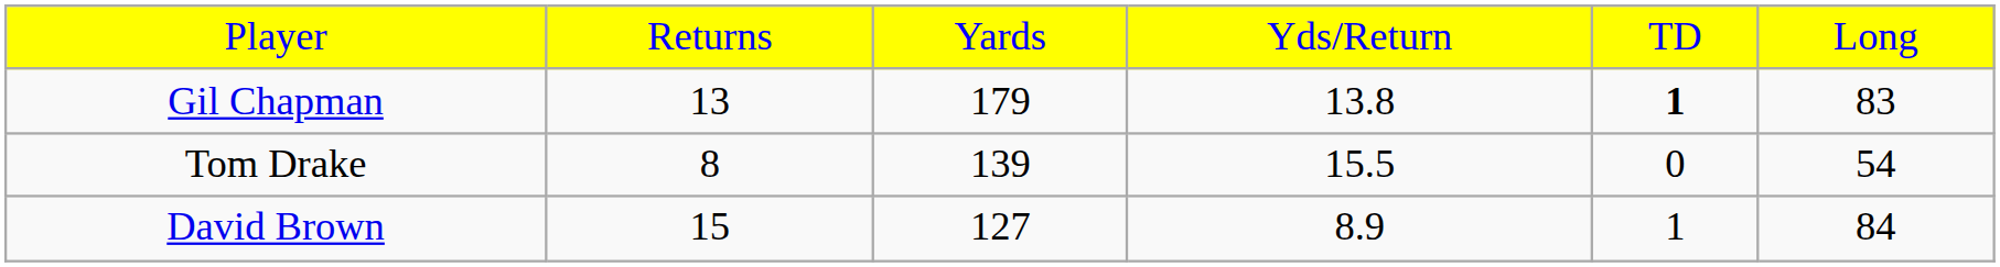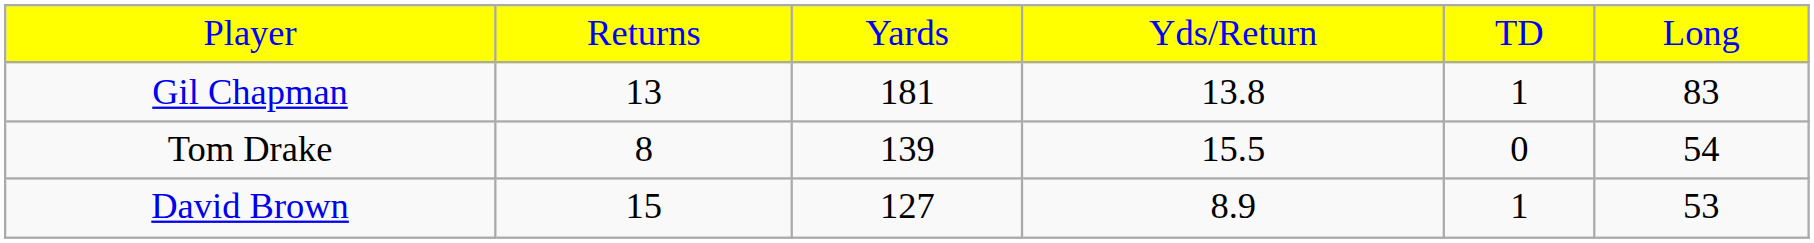 <table class="wikitable" width="50%">
 <tr align="center"  style="background:yellow;color:blue;">
 <td>Player</td>
 <td>Returns</td>
 <td>Yards</td>
 <td>Yds/Return</td>
 <td>TD</td>
 <td>Long</td>
 </tr>
 <tr align="center" bgcolor="">
 <td><a href='#'>Gil Chapman</a></td>
 <td>13</td>
-<td>179</td>
+<td>181</td>
 <td>13.8</td>
-<td><strong>1</strong></td>
+<td>1</td>
 <td>83</td>
 </tr>
 <tr align="center" bgcolor="">
 <td>Tom Drake</td>
 <td>8</td>
 <td>139</td>
 <td>15.5</td>
 <td>0</td>
 <td>54</td>
 </tr>
 <tr align="center" bgcolor="">
 <td><a href='#'>David Brown</a></td>
 <td>15</td>
 <td>127</td>
 <td>8.9</td>
 <td>1</td>
-<td>84</td>
+<td>53</td>
 </tr>
 </table>
